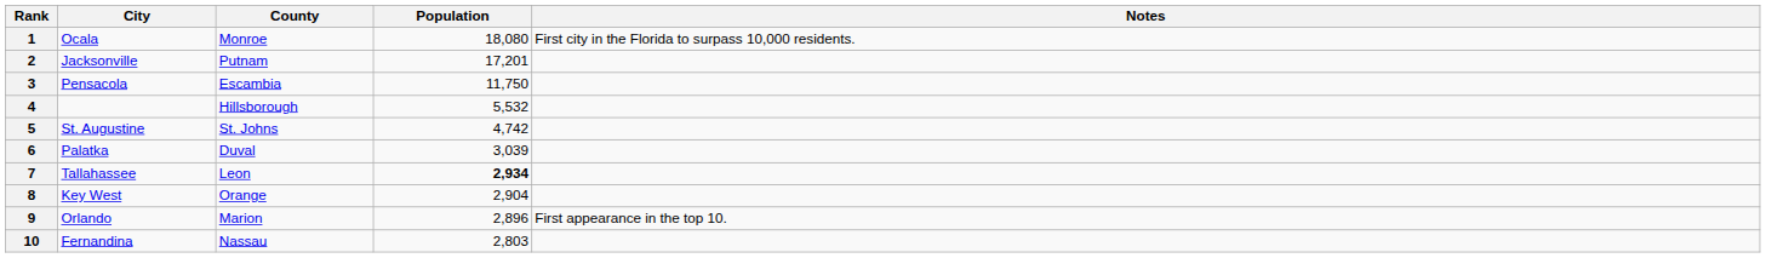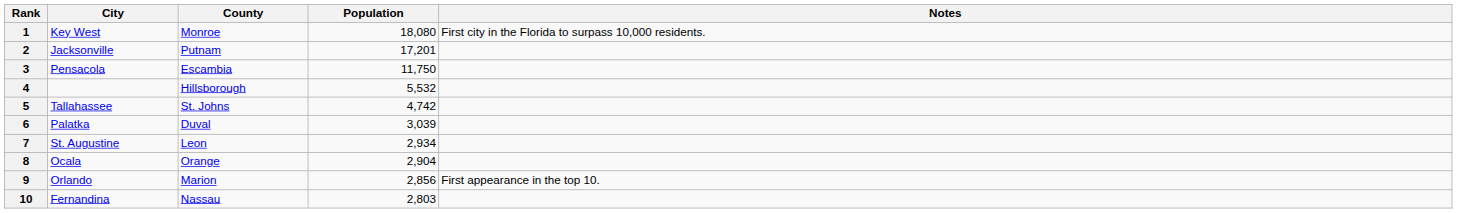 <table class="wikitable plainrowheaders" style="width:100%">
 <tr>
 <th scope="col" style="width:3%;">Rank</th>
 <th scope="col" style="width:9%;">City</th>
 <th scope="col" style="width:9%;">County</th>
 <th scope="col" style="width:9%;">Population</th>
 <th scope="col" style="width:70%;">Notes</th>
 </tr>
 <tr>
 <th scope="row">1</th>
-<td><a href='#'>Ocala</a></td>
+<td><a href='#'>Key West</a></td>
 <td><a href='#'>Monroe</a></td>
 <td align="right">18,080</td>
 <td>First city in the Florida to surpass 10,000 residents.</td>
 </tr>
 <tr>
 <th scope="row">2</th>
 <td><a href='#'>Jacksonville</a></td>
 <td><a href='#'>Putnam</a></td>
 <td align="right">17,201</td>
 <td></td>
 </tr>
 <tr>
 <th scope="row">3</th>
 <td><a href='#'>Pensacola</a></td>
 <td><a href='#'>Escambia</a></td>
 <td align="right">11,750</td>
 <td></td>
 </tr>
 <tr>
 <th scope="row">4</th>
 <td></td>
 <td><a href='#'>Hillsborough</a></td>
 <td align="right">5,532</td>
 <td></td>
 </tr>
 <tr>
 <th scope="row">5</th>
-<td><a href='#'>St. Augustine</a></td>
+<td><a href='#'>Tallahassee</a></td>
 <td><a href='#'>St. Johns</a></td>
 <td align="right">4,742</td>
 <td></td>
 </tr>
 <tr>
 <th scope="row">6</th>
 <td><a href='#'>Palatka</a></td>
 <td><a href='#'>Duval</a></td>
 <td align="right">3,039</td>
 <td></td>
 </tr>
 <tr>
 <th scope="row">7</th>
-<td><a href='#'>Tallahassee</a></td>
+<td><a href='#'>St. Augustine</a></td>
 <td><a href='#'>Leon</a></td>
-<td align="right"><strong>2,934</strong></td>
+<td align="right">2,934</td>
 <td></td>
 </tr>
 <tr>
 <th scope="row">8</th>
-<td><a href='#'>Key West</a></td>
+<td><a href='#'>Ocala</a></td>
 <td><a href='#'>Orange</a></td>
 <td align="right">2,904</td>
 <td></td>
 </tr>
 <tr>
 <th scope="row">9</th>
 <td><a href='#'>Orlando</a></td>
 <td><a href='#'>Marion</a></td>
-<td align="right">2,896</td>
+<td align="right">2,856</td>
 <td>First appearance in the top 10.</td>
 </tr>
 <tr>
 <th scope="row">10</th>
 <td><a href='#'>Fernandina</a></td>
 <td><a href='#'>Nassau</a></td>
 <td align="right">2,803</td>
 <td></td>
 </tr>
 </table>
